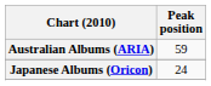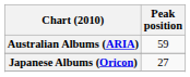 <table class="wikitable sortable plainrowheaders">
 <tr>
 <th>Chart (2010)</th>
 <th>Peak<br>position</th>
 </tr>
 <tr>
 <th scope="row">Australian Albums (<a href='#'>ARIA</a>)</th>
 <td align="center">59</td>
 </tr>
 <tr>
 </tr>
 <tr>
 </tr>
 <tr>
 </tr>
 <tr>
 </tr>
 <tr>
 </tr>
 <tr>
 </tr>
 <tr>
 <th scope="row">Japanese Albums (<a href='#'>Oricon</a>)</th>
-<td align="center">24</td>
+<td align="center">27</td>
 </tr>
 <tr>
 </tr>
 <tr>
 </tr>
 <tr>
 </tr>
 <tr>
 </tr>
 <tr>
 </tr>
 <tr>
 </tr>
 <tr>
 </tr>
 </table>
